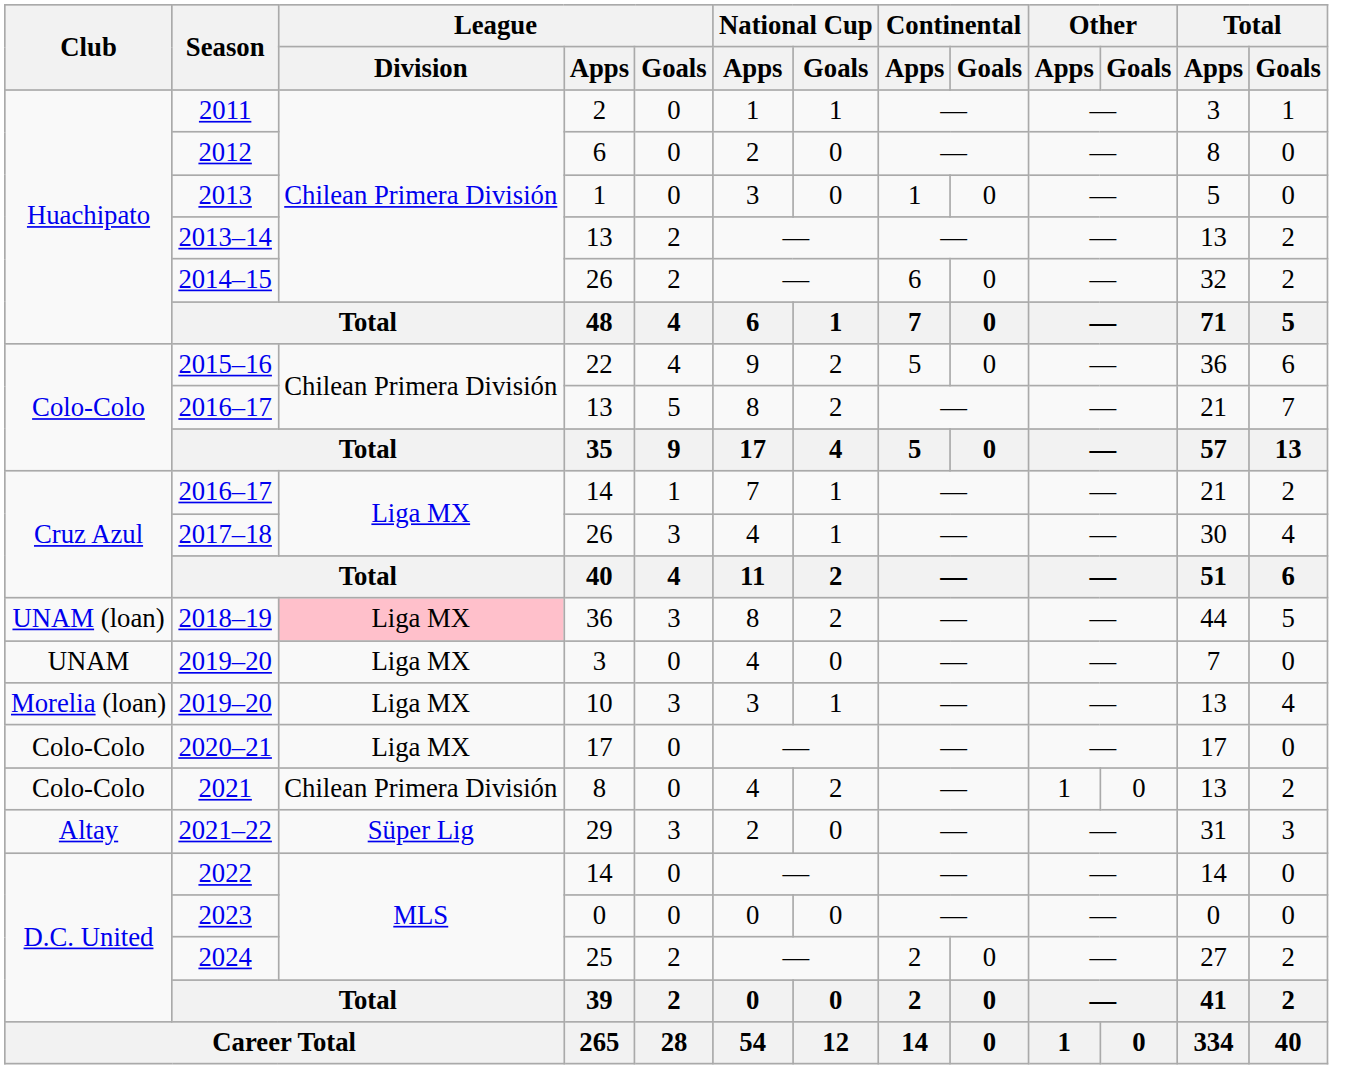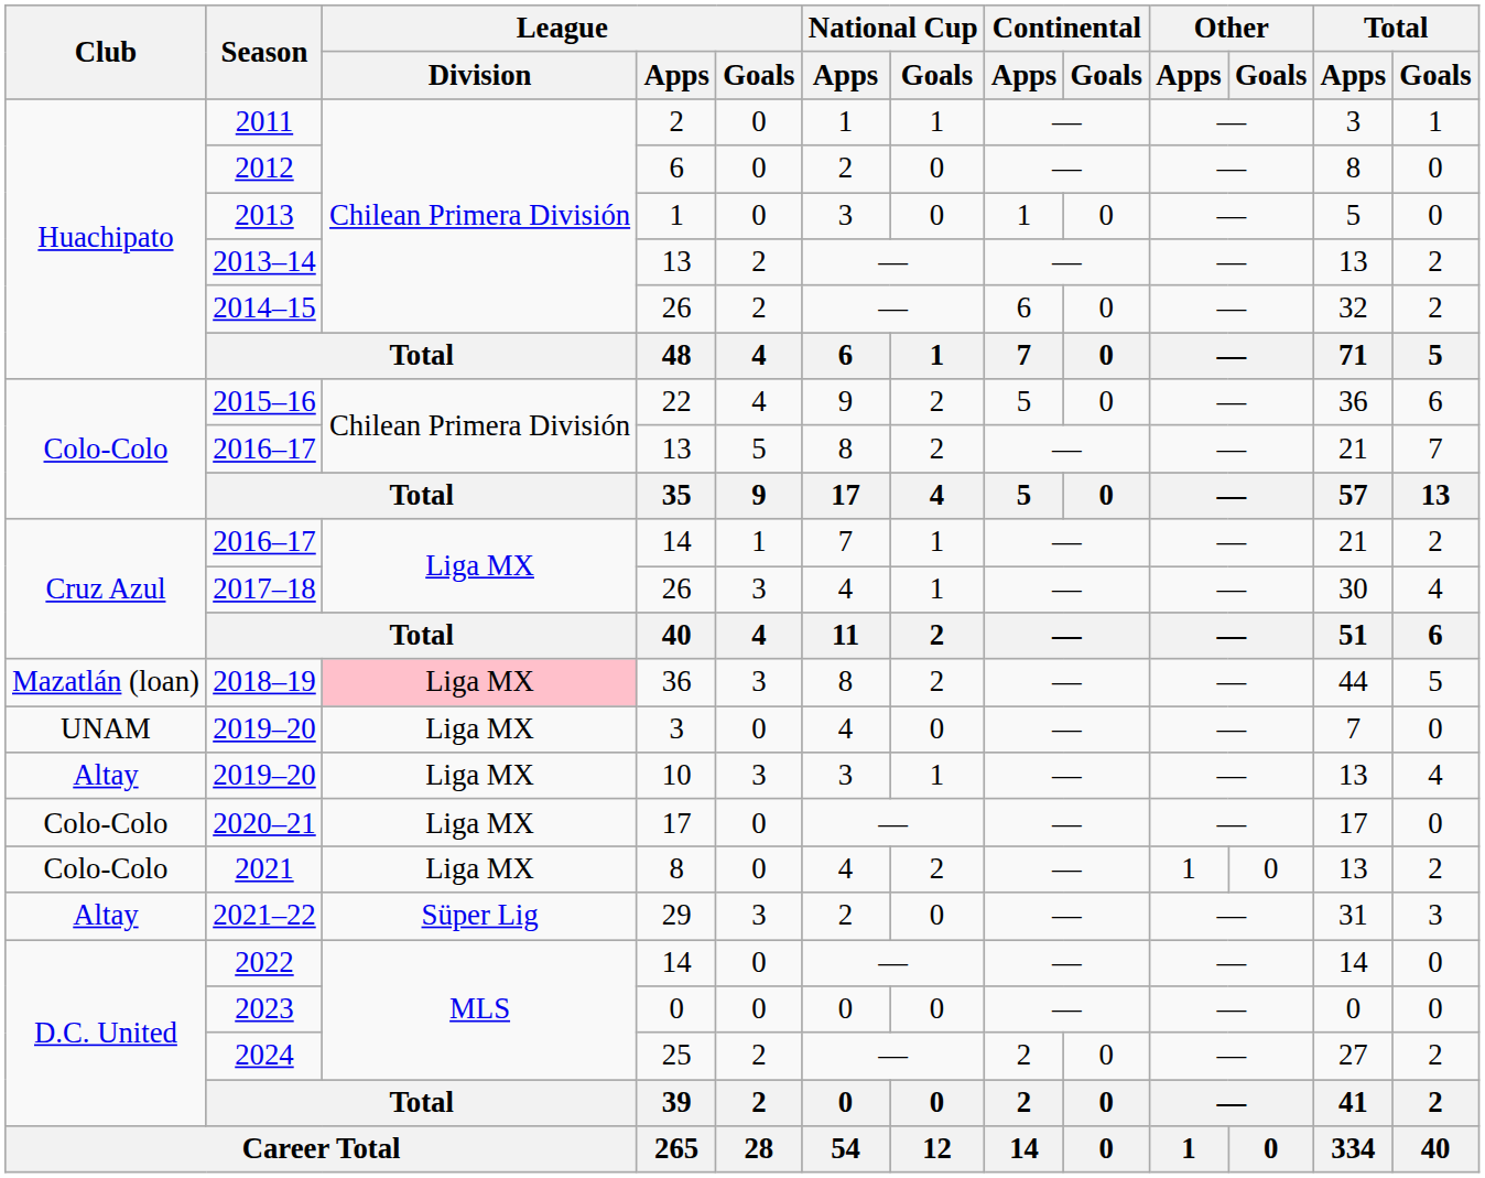 <table class="wikitable" style="text-align: center">
 <tr>
 <th rowspan="2">Club</th>
 <th rowspan="2">Season</th>
 <th colspan="3">League</th>
 <th colspan="2">National Cup</th>
 <th colspan="2">Continental</th>
 <th colspan="2">Other</th>
 <th colspan="2">Total</th>
 </tr>
 <tr>
 <th>Division</th>
 <th>Apps</th>
 <th>Goals</th>
 <th>Apps</th>
 <th>Goals</th>
 <th>Apps</th>
 <th>Goals</th>
 <th>Apps</th>
 <th>Goals</th>
 <th>Apps</th>
 <th>Goals</th>
 </tr>
 <tr>
 <td rowspan="6"><a href='#'>Huachipato</a></td>
 <td><a href='#'>2011</a></td>
 <td rowspan="5"><a href='#'>Chilean Primera División</a></td>
 <td>2</td>
 <td>0</td>
 <td>1</td>
 <td>1</td>
 <td colspan="2">—</td>
 <td colspan="2">—</td>
 <td>3</td>
 <td>1</td>
 </tr>
 <tr>
 <td><a href='#'>2012</a></td>
 <td>6</td>
 <td>0</td>
 <td>2</td>
 <td>0</td>
 <td colspan="2">—</td>
 <td colspan="2">—</td>
 <td>8</td>
 <td>0</td>
 </tr>
 <tr>
 <td><a href='#'>2013</a></td>
 <td>1</td>
 <td>0</td>
 <td>3</td>
 <td>0</td>
 <td>1</td>
 <td>0</td>
 <td colspan="2">—</td>
 <td>5</td>
 <td>0</td>
 </tr>
 <tr>
 <td><a href='#'>2013–14</a></td>
 <td>13</td>
 <td>2</td>
 <td colspan="2">—</td>
 <td colspan="2">—</td>
 <td colspan="2">—</td>
 <td>13</td>
 <td>2</td>
 </tr>
 <tr>
 <td><a href='#'>2014–15</a></td>
 <td>26</td>
 <td>2</td>
 <td colspan="2">—</td>
 <td>6</td>
 <td>0</td>
 <td colspan="2">—</td>
 <td>32</td>
 <td>2</td>
 </tr>
 <tr>
 <th colspan="2">Total</th>
 <th>48</th>
 <th>4</th>
 <th>6</th>
 <th>1</th>
 <th>7</th>
 <th>0</th>
 <th colspan="2">—</th>
 <th>71</th>
 <th>5</th>
 </tr>
 <tr>
 <td rowspan="3"><a href='#'>Colo-Colo</a></td>
 <td><a href='#'>2015–16</a></td>
 <td rowspan="2">Chilean Primera División</td>
 <td>22</td>
 <td>4</td>
 <td>9</td>
 <td>2</td>
 <td>5</td>
 <td>0</td>
 <td colspan="2">—</td>
 <td>36</td>
 <td>6</td>
 </tr>
 <tr>
 <td><a href='#'>2016–17</a></td>
 <td>13</td>
 <td>5</td>
 <td>8</td>
 <td>2</td>
 <td colspan="2">—</td>
 <td colspan="2">—</td>
 <td>21</td>
 <td>7</td>
 </tr>
 <tr>
 <th colspan="2">Total</th>
 <th>35</th>
 <th>9</th>
 <th>17</th>
 <th>4</th>
 <th>5</th>
 <th>0</th>
 <th colspan="2">—</th>
 <th>57</th>
 <th>13</th>
 </tr>
 <tr>
 <td rowspan="3"><a href='#'>Cruz Azul</a></td>
 <td><a href='#'>2016–17</a></td>
 <td rowspan="2"><a href='#'>Liga MX</a></td>
 <td>14</td>
 <td>1</td>
 <td>7</td>
 <td>1</td>
 <td colspan="2">—</td>
 <td colspan="2">—</td>
 <td>21</td>
 <td>2</td>
 </tr>
 <tr>
 <td><a href='#'>2017–18</a></td>
 <td>26</td>
 <td>3</td>
 <td>4</td>
 <td>1</td>
 <td colspan="2">—</td>
 <td colspan="2">—</td>
 <td>30</td>
 <td>4</td>
 </tr>
 <tr>
 <th colspan="2">Total</th>
 <th>40</th>
 <th>4</th>
 <th>11</th>
 <th>2</th>
 <th colspan="2">—</th>
 <th colspan="2">—</th>
 <th>51</th>
 <th>6</th>
 </tr>
 <tr>
-<td><a href='#'>UNAM</a> (loan)</td>
+<td><a href='#'>Mazatlán</a> (loan)</td>
 <td><a href='#'>2018–19</a></td>
 <td style="background: pink;">Liga MX</td>
 <td>36</td>
 <td>3</td>
 <td>8</td>
 <td>2</td>
 <td colspan="2">—</td>
 <td colspan="2">—</td>
 <td>44</td>
 <td>5</td>
 </tr>
 <tr>
 <td>UNAM</td>
 <td><a href='#'>2019–20</a></td>
 <td>Liga MX</td>
 <td>3</td>
 <td>0</td>
 <td>4</td>
 <td>0</td>
 <td colspan="2">—</td>
 <td colspan="2">—</td>
 <td>7</td>
 <td>0</td>
 </tr>
 <tr>
-<td><a href='#'>Morelia</a> (loan)</td>
+<td><a href='#'>Altay</a></td>
 <td><a href='#'>2019–20</a></td>
 <td>Liga MX</td>
 <td>10</td>
 <td>3</td>
 <td>3</td>
 <td>1</td>
 <td colspan="2">—</td>
 <td colspan="2">—</td>
 <td>13</td>
 <td>4</td>
 </tr>
 <tr>
 <td>Colo-Colo</td>
 <td><a href='#'>2020–21</a></td>
 <td>Liga MX</td>
 <td>17</td>
 <td>0</td>
 <td colspan="2">—</td>
 <td colspan="2">—</td>
 <td colspan="2">—</td>
 <td>17</td>
 <td>0</td>
 </tr>
 <tr>
 <td>Colo-Colo</td>
 <td><a href='#'>2021</a></td>
-<td>Chilean Primera División</td>
+<td>Liga MX</td>
 <td>8</td>
 <td>0</td>
 <td>4</td>
 <td>2</td>
 <td colspan="2">—</td>
 <td>1</td>
 <td>0</td>
 <td>13</td>
 <td>2</td>
 </tr>
 <tr>
 <td><a href='#'>Altay</a></td>
 <td><a href='#'>2021–22</a></td>
 <td><a href='#'>Süper Lig</a></td>
 <td>29</td>
 <td>3</td>
 <td>2</td>
 <td>0</td>
 <td colspan="2">—</td>
 <td colspan="2">—</td>
 <td>31</td>
 <td>3</td>
 </tr>
 <tr>
 <td rowspan="4"><a href='#'>D.C. United</a></td>
 <td><a href='#'>2022</a></td>
 <td rowspan="3"><a href='#'>MLS</a></td>
 <td>14</td>
 <td>0</td>
 <td colspan="2">—</td>
 <td colspan="2">—</td>
 <td colspan="2">—</td>
 <td>14</td>
 <td>0</td>
 </tr>
 <tr>
 <td><a href='#'>2023</a></td>
 <td>0</td>
 <td>0</td>
 <td>0</td>
 <td>0</td>
 <td colspan="2">—</td>
 <td colspan="2">—</td>
 <td>0</td>
 <td>0</td>
 </tr>
 <tr>
 <td><a href='#'>2024</a></td>
 <td>25</td>
 <td>2</td>
 <td colspan="2">—</td>
 <td>2</td>
 <td>0</td>
 <td colspan="2">—</td>
 <td>27</td>
 <td>2</td>
 </tr>
 <tr>
 <th colspan="2">Total</th>
 <th>39</th>
 <th>2</th>
 <th>0</th>
 <th>0</th>
 <th>2</th>
 <th>0</th>
 <th colspan="2">—</th>
 <th>41</th>
 <th>2</th>
 </tr>
 <tr>
 <th colspan="3">Career Total</th>
 <th>265</th>
 <th>28</th>
 <th>54</th>
 <th>12</th>
 <th>14</th>
 <th>0</th>
 <th>1</th>
 <th>0</th>
 <th>334</th>
 <th>40</th>
 </tr>
 </table>
